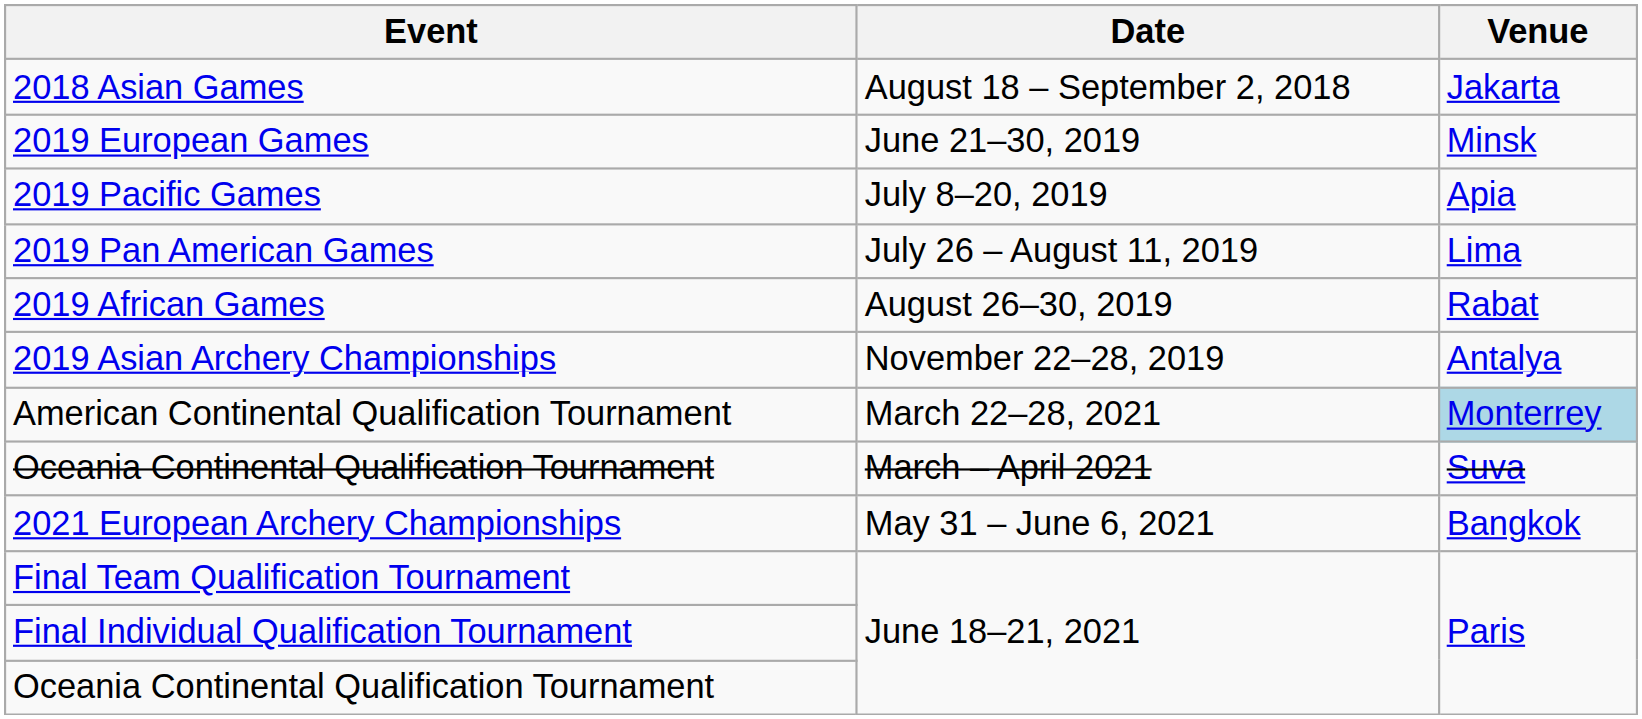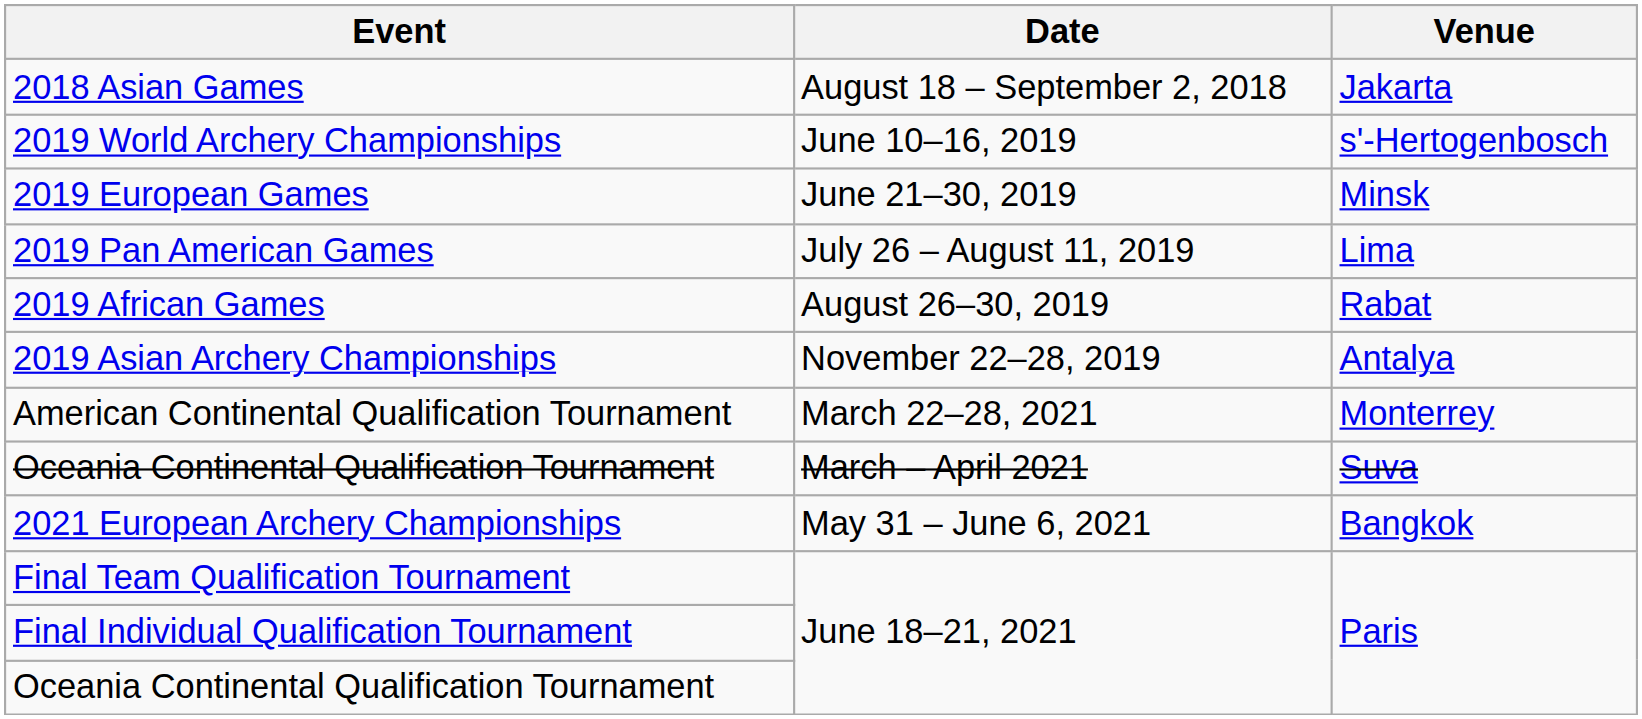 <table class="wikitable" width=760>
 <tr>
 <th>Event</th>
 <th>Date</th>
 <th>Venue</th>
 </tr>
 <tr>
 <td><a href='#'>2018 Asian Games</a></td>
 <td>August 18 – September 2, 2018</td>
 <td> <a href='#'>Jakarta</a></td>
 </tr>
 <tr>
+<td><a href='#'>2019 World Archery Championships</a></td>
+<td>June 10–16, 2019</td>
+<td> <a href='#'>s'-Hertogenbosch</a></td>
+</tr>
+<tr>
 <td><a href='#'>2019 European Games</a></td>
 <td>June 21–30, 2019</td>
 <td> <a href='#'>Minsk</a></td>
-</tr>
-<tr>
-<td><a href='#'>2019 Pacific Games</a></td>
-<td>July 8–20, 2019</td>
-<td> <a href='#'>Apia</a></td>
 </tr>
 <tr>
 <td><a href='#'>2019 Pan American Games</a></td>
 <td>July 26 – August 11, 2019</td>
 <td> <a href='#'>Lima</a></td>
 </tr>
 <tr>
 <td><a href='#'>2019 African Games</a></td>
 <td>August 26–30, 2019</td>
 <td> <a href='#'>Rabat</a></td>
 </tr>
 <tr>
 <td><a href='#'>2019 Asian Archery Championships</a></td>
 <td>November 22–28, 2019</td>
 <td> <a href='#'>Antalya</a></td>
 </tr>
 <tr>
 <td>American Continental Qualification Tournament</td>
 <td>March 22–28, 2021</td>
-<td style="background: lightblue;"> <a href='#'>Monterrey</a></td>
+<td> <a href='#'>Monterrey</a></td>
 </tr>
 <tr>
 <td><s>Oceania Continental Qualification Tournament </s></td>
 <td><s>March – April 2021</s></td>
 <td><s> <a href='#'>Suva</a></s></td>
 </tr>
 <tr>
 <td><a href='#'>2021 European Archery Championships</a></td>
 <td>May 31 – June 6, 2021</td>
 <td> <a href='#'>Bangkok</a></td>
 </tr>
 <tr>
 <td><a href='#'>Final Team Qualification Tournament</a></td>
 <td rowspan=3>June 18–21, 2021</td>
 <td rowspan="3"> <a href='#'>Paris</a></td>
 </tr>
 <tr>
 <td><a href='#'>Final Individual Qualification Tournament</a></td>
 </tr>
 <tr>
 <td>Oceania Continental Qualification Tournament</td>
 </tr>
 </table>
